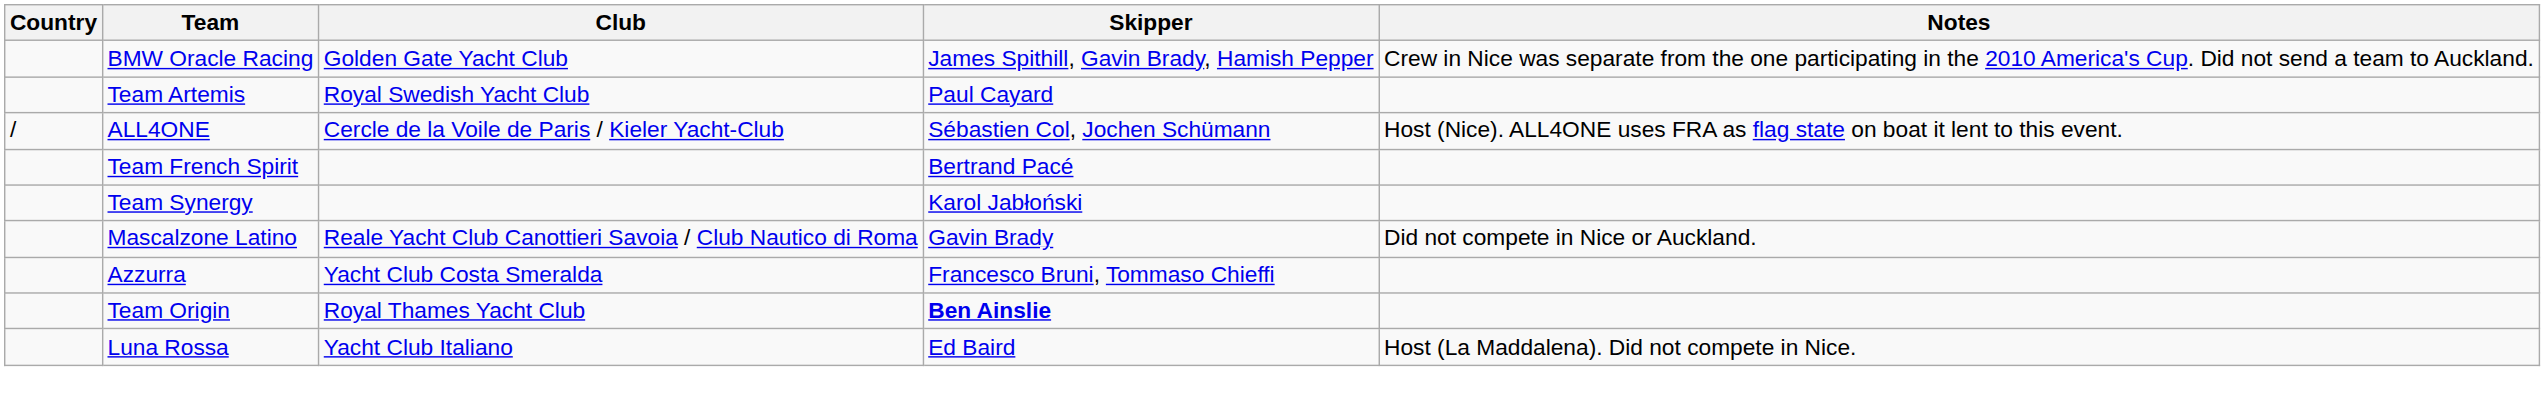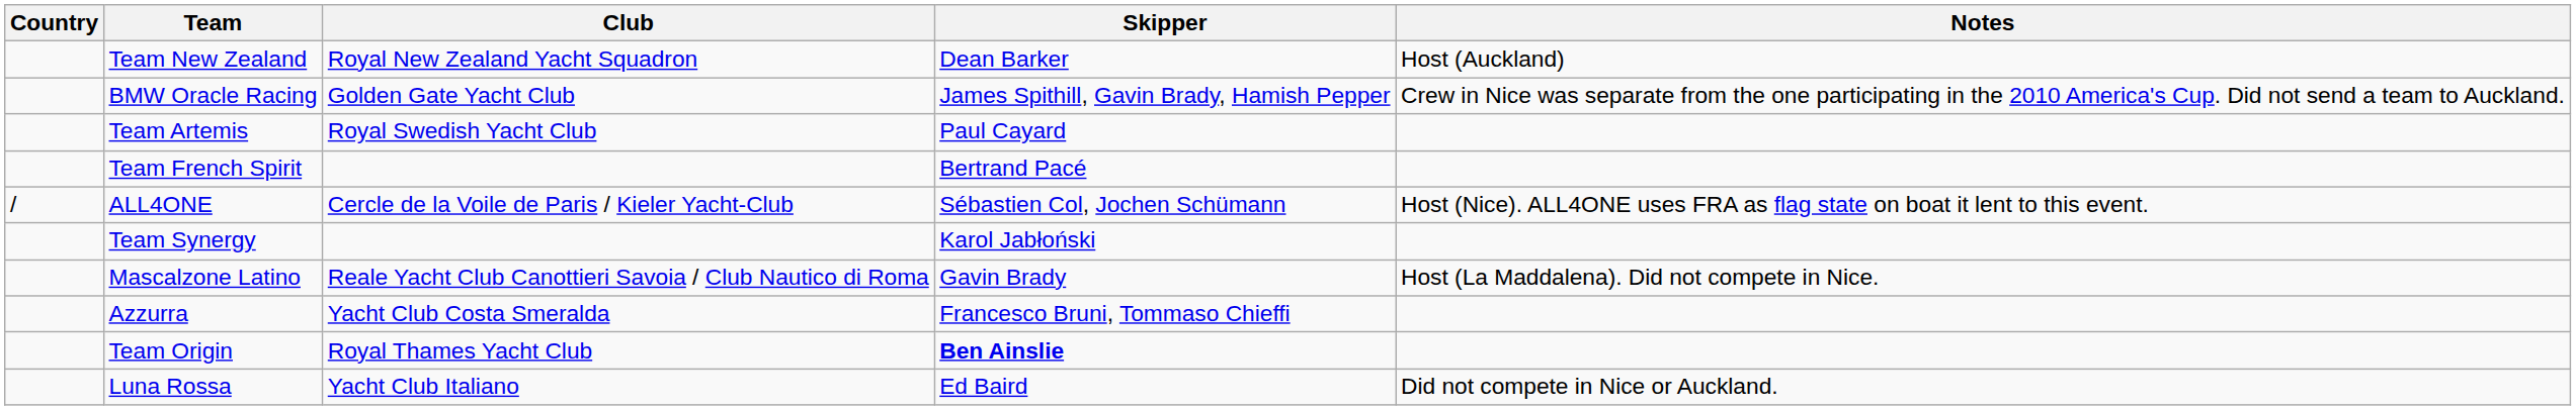 <table class="wikitable">
 <tr>
 <th>Country</th>
 <th>Team</th>
 <th>Club</th>
 <th>Skipper</th>
 <th>Notes</th>
+</tr>
+<tr>
+<td></td>
+<td><a href='#'>Team New Zealand</a></td>
+<td><a href='#'>Royal New Zealand Yacht Squadron</a></td>
+<td><a href='#'>Dean Barker</a></td>
+<td>Host (Auckland)</td>
 </tr>
 <tr>
 <td></td>
 <td><a href='#'>BMW Oracle Racing</a></td>
 <td><a href='#'>Golden Gate Yacht Club</a></td>
 <td><a href='#'>James Spithill</a>, <a href='#'>Gavin Brady</a>, <a href='#'>Hamish Pepper</a></td>
 <td>Crew in Nice was separate from the one participating in the <a href='#'>2010 America's Cup</a>. Did not send a team to Auckland.</td>
 </tr>
 <tr>
 <td></td>
 <td><a href='#'>Team Artemis</a></td>
 <td><a href='#'>Royal Swedish Yacht Club</a></td>
 <td><a href='#'>Paul Cayard</a></td>
 <td></td>
 </tr>
 <tr>
+<td></td>
+<td><a href='#'>Team French Spirit</a></td>
+<td></td>
+<td><a href='#'>Bertrand Pacé</a></td>
+<td></td>
+</tr>
+<tr>
 <td>/</td>
 <td><a href='#'>ALL4ONE</a></td>
 <td><a href='#'>Cercle de la Voile de Paris</a> / <a href='#'>Kieler Yacht-Club</a></td>
 <td><a href='#'>Sébastien Col</a>, <a href='#'>Jochen Schümann</a></td>
 <td>Host (Nice).  ALL4ONE uses FRA as <a href='#'>flag state</a> on boat it lent to this event.</td>
-</tr>
-<tr>
-<td></td>
-<td><a href='#'>Team French Spirit</a></td>
-<td></td>
-<td><a href='#'>Bertrand Pacé</a></td>
-<td></td>
 </tr>
 <tr>
 <td></td>
 <td><a href='#'>Team Synergy</a></td>
 <td></td>
 <td><a href='#'>Karol Jabłoński</a></td>
 <td></td>
 </tr>
 <tr>
 <td></td>
 <td><a href='#'>Mascalzone Latino</a></td>
 <td><a href='#'>Reale Yacht Club Canottieri Savoia</a> / <a href='#'>Club Nautico di Roma</a></td>
 <td><a href='#'>Gavin Brady</a></td>
-<td>Did not compete in Nice or Auckland.</td>
+<td>Host (La Maddalena). Did not compete in Nice.</td>
 </tr>
 <tr>
 <td></td>
 <td><a href='#'>Azzurra</a></td>
 <td><a href='#'>Yacht Club Costa Smeralda</a></td>
 <td><a href='#'>Francesco Bruni</a>, <a href='#'>Tommaso Chieffi</a></td>
 <td></td>
 </tr>
 <tr>
 <td></td>
 <td><a href='#'>Team Origin</a></td>
 <td><a href='#'>Royal Thames Yacht Club</a></td>
 <td><strong><a href='#'>Ben Ainslie</a></strong></td>
 <td></td>
 </tr>
 <tr>
 <td></td>
 <td><a href='#'>Luna Rossa</a></td>
 <td><a href='#'>Yacht Club Italiano</a></td>
 <td><a href='#'>Ed Baird</a></td>
-<td>Host (La Maddalena). Did not compete in Nice.</td>
+<td>Did not compete in Nice or Auckland.</td>
 </tr>
 </table>
